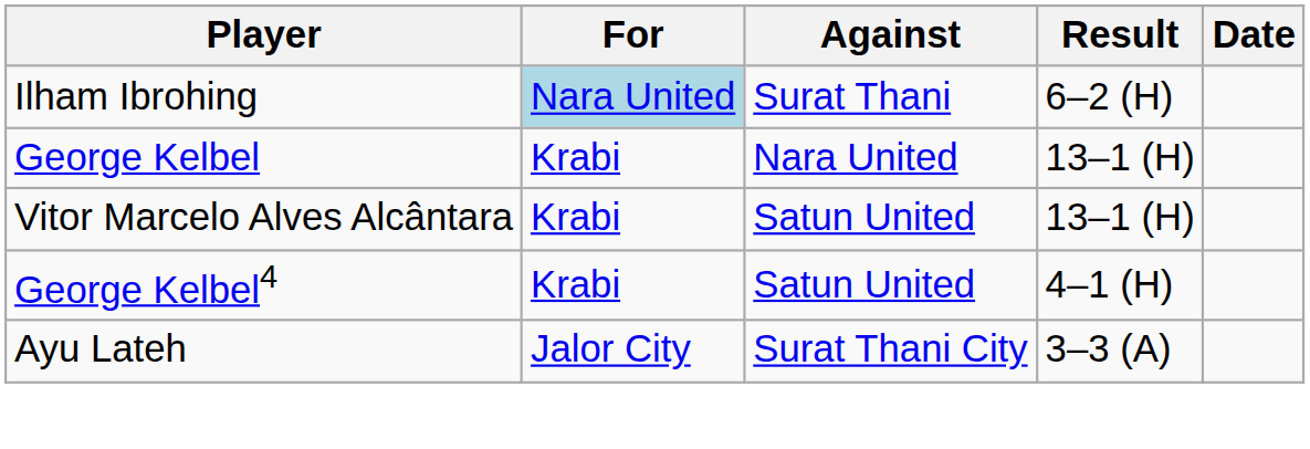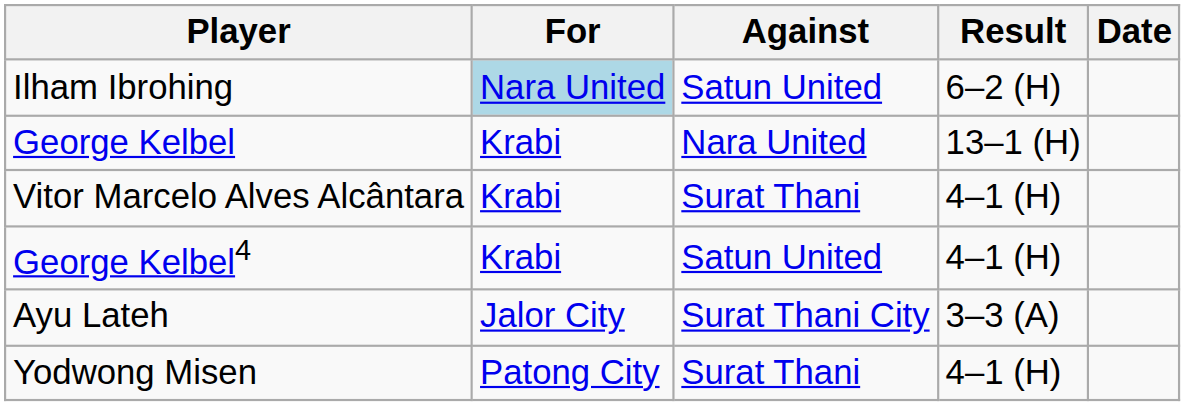 <table class="wikitable">
 <tr>
 <th>Player</th>
 <th>For</th>
 <th>Against</th>
 <th>Result</th>
 <th>Date</th>
 </tr>
 <tr>
 <td> Ilham Ibrohing</td>
 <td style="background: lightblue;"><a href='#'>Nara United</a></td>
-<td><a href='#'>Surat Thani</a></td>
+<td><a href='#'>Satun United</a></td>
 <td>6–2 (H)</td>
 <td></td>
 </tr>
 <tr>
 <td> <a href='#'>George Kelbel</a></td>
 <td><a href='#'>Krabi</a></td>
 <td><a href='#'>Nara United</a></td>
 <td>13–1 (H)</td>
 <td></td>
 </tr>
 <tr>
 <td> Vitor Marcelo Alves Alcântara</td>
 <td><a href='#'>Krabi</a></td>
-<td><a href='#'>Satun United</a></td>
-<td>13–1 (H)</td>
+<td><a href='#'>Surat Thani</a></td>
+<td>4–1 (H)</td>
 <td></td>
 </tr>
 <tr>
 <td> <a href='#'>George Kelbel</a><sup>4</sup></td>
 <td><a href='#'>Krabi</a></td>
 <td><a href='#'>Satun United</a></td>
 <td>4–1 (H)</td>
 <td></td>
 </tr>
 <tr>
 <td> Ayu Lateh</td>
 <td><a href='#'>Jalor City</a></td>
 <td><a href='#'>Surat Thani City</a></td>
 <td>3–3 (A)</td>
 <td></td>
 </tr>
+<tr>
+<td> Yodwong Misen</td>
+<td><a href='#'>Patong City</a></td>
+<td><a href='#'>Surat Thani</a></td>
+<td>4–1 (H)</td>
+<td></td>
+</tr>
 </table>
